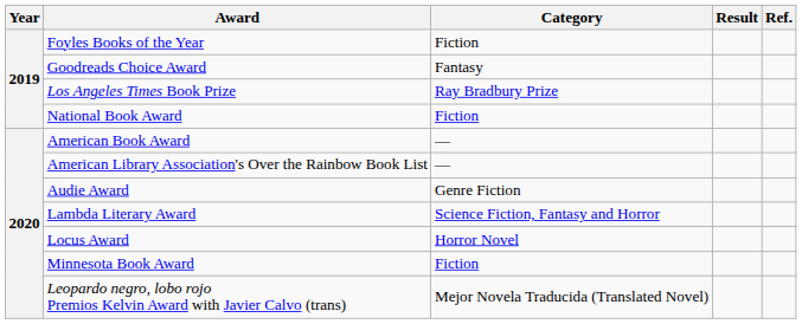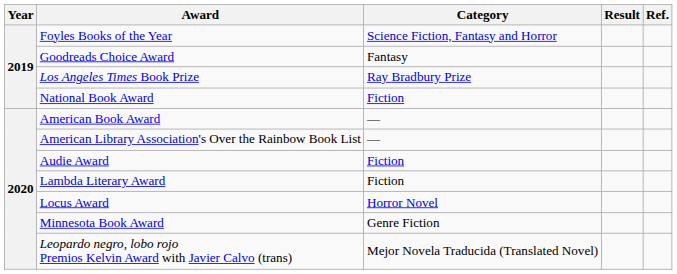 <table class="wikitable sortable">
 <tr>
 <th>Year</th>
 <th>Award</th>
 <th>Category</th>
 <th>Result</th>
 <th>Ref.</th>
 </tr>
 <tr>
 <th rowspan="4">2019</th>
 <td><a href='#'>Foyles Books of the Year</a></td>
-<td>Fiction</td>
+<td><a href='#'>Science Fiction, Fantasy and Horror</a></td>
 <td></td>
 <td></td>
 </tr>
 <tr>
 <td><a href='#'>Goodreads Choice Award</a></td>
 <td>Fantasy</td>
 <td></td>
 <td></td>
 </tr>
 <tr>
 <td><a href='#'><em>Los Angeles Times</em> Book Prize</a></td>
 <td><a href='#'>Ray Bradbury Prize</a></td>
 <td></td>
 <td></td>
 </tr>
 <tr>
 <td><a href='#'>National Book Award</a></td>
 <td><a href='#'>Fiction</a></td>
 <td></td>
 <td></td>
 </tr>
 <tr>
 <th rowspan="7">2020</th>
 <td><a href='#'>American Book Award</a></td>
 <td>—</td>
 <td></td>
 <td></td>
 </tr>
 <tr>
 <td><a href='#'>American Library Association</a>'s Over the Rainbow Book List</td>
 <td>—</td>
 <td></td>
 <td></td>
 </tr>
 <tr>
 <td><a href='#'>Audie Award</a></td>
-<td>Genre Fiction</td>
+<td><a href='#'>Fiction</a></td>
 <td></td>
 <td></td>
 </tr>
 <tr>
 <td><a href='#'>Lambda Literary Award</a></td>
-<td><a href='#'>Science Fiction, Fantasy and Horror</a></td>
+<td>Fiction</td>
 <td></td>
 <td></td>
 </tr>
 <tr>
 <td><a href='#'>Locus Award</a></td>
 <td><a href='#'>Horror Novel</a></td>
 <td></td>
 <td></td>
 </tr>
 <tr>
 <td><a href='#'>Minnesota Book Award</a></td>
-<td><a href='#'>Fiction</a></td>
+<td>Genre Fiction</td>
 <td></td>
 <td></td>
 </tr>
 <tr>
 <td><em>Leopardo negro, lobo rojo</em><br><a href='#'>Premios Kelvin Award</a> with <a href='#'>Javier Calvo</a> (trans)</td>
 <td>Mejor Novela Traducida (Translated Novel)</td>
 <td></td>
 <td></td>
 </tr>
 </table>
